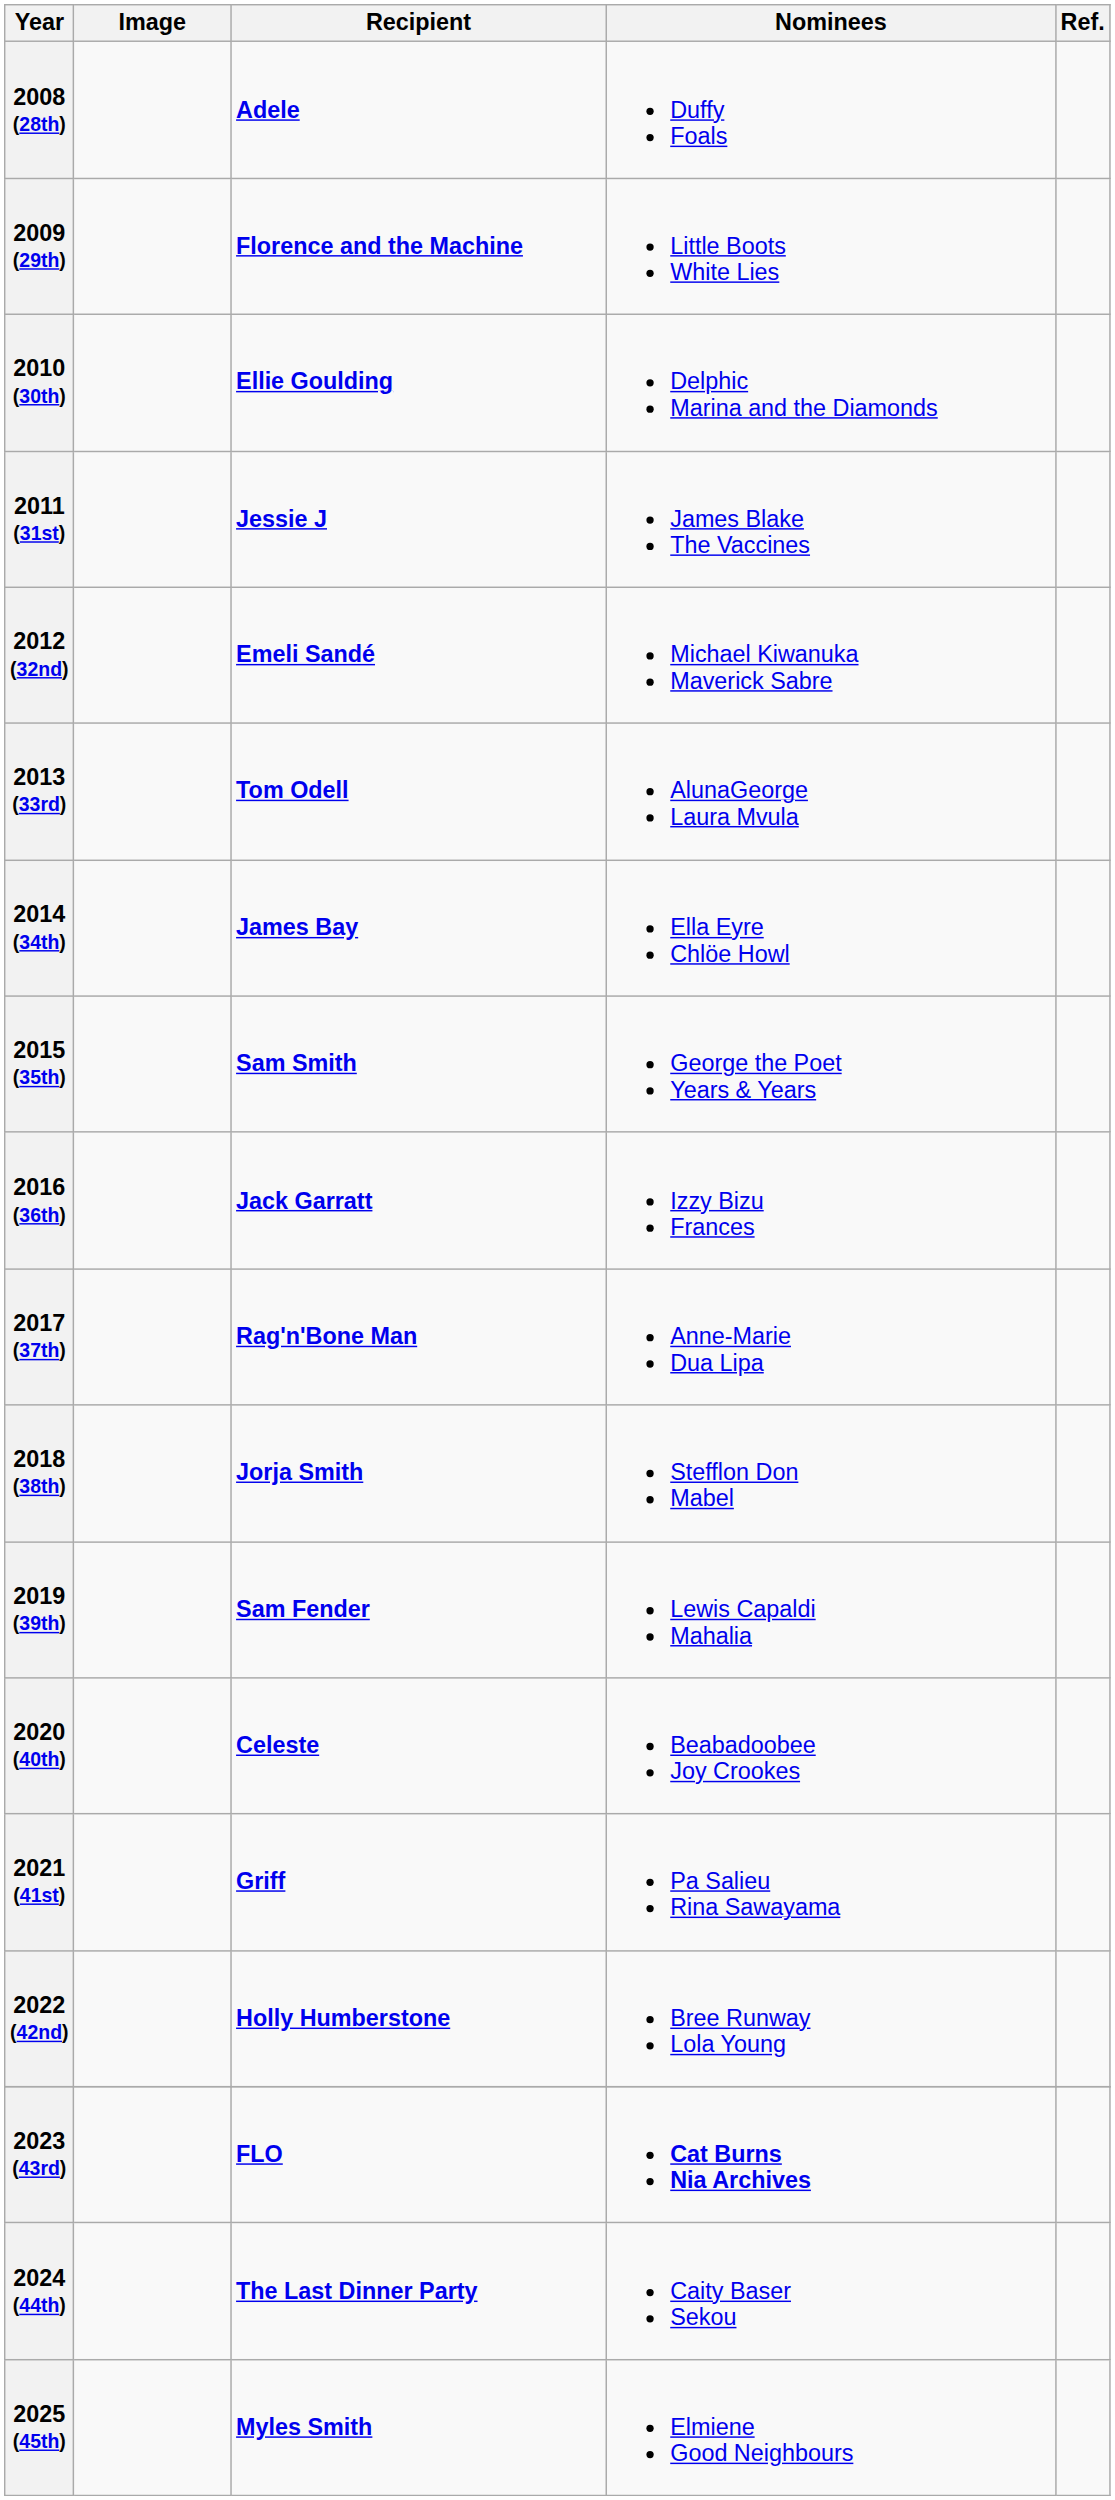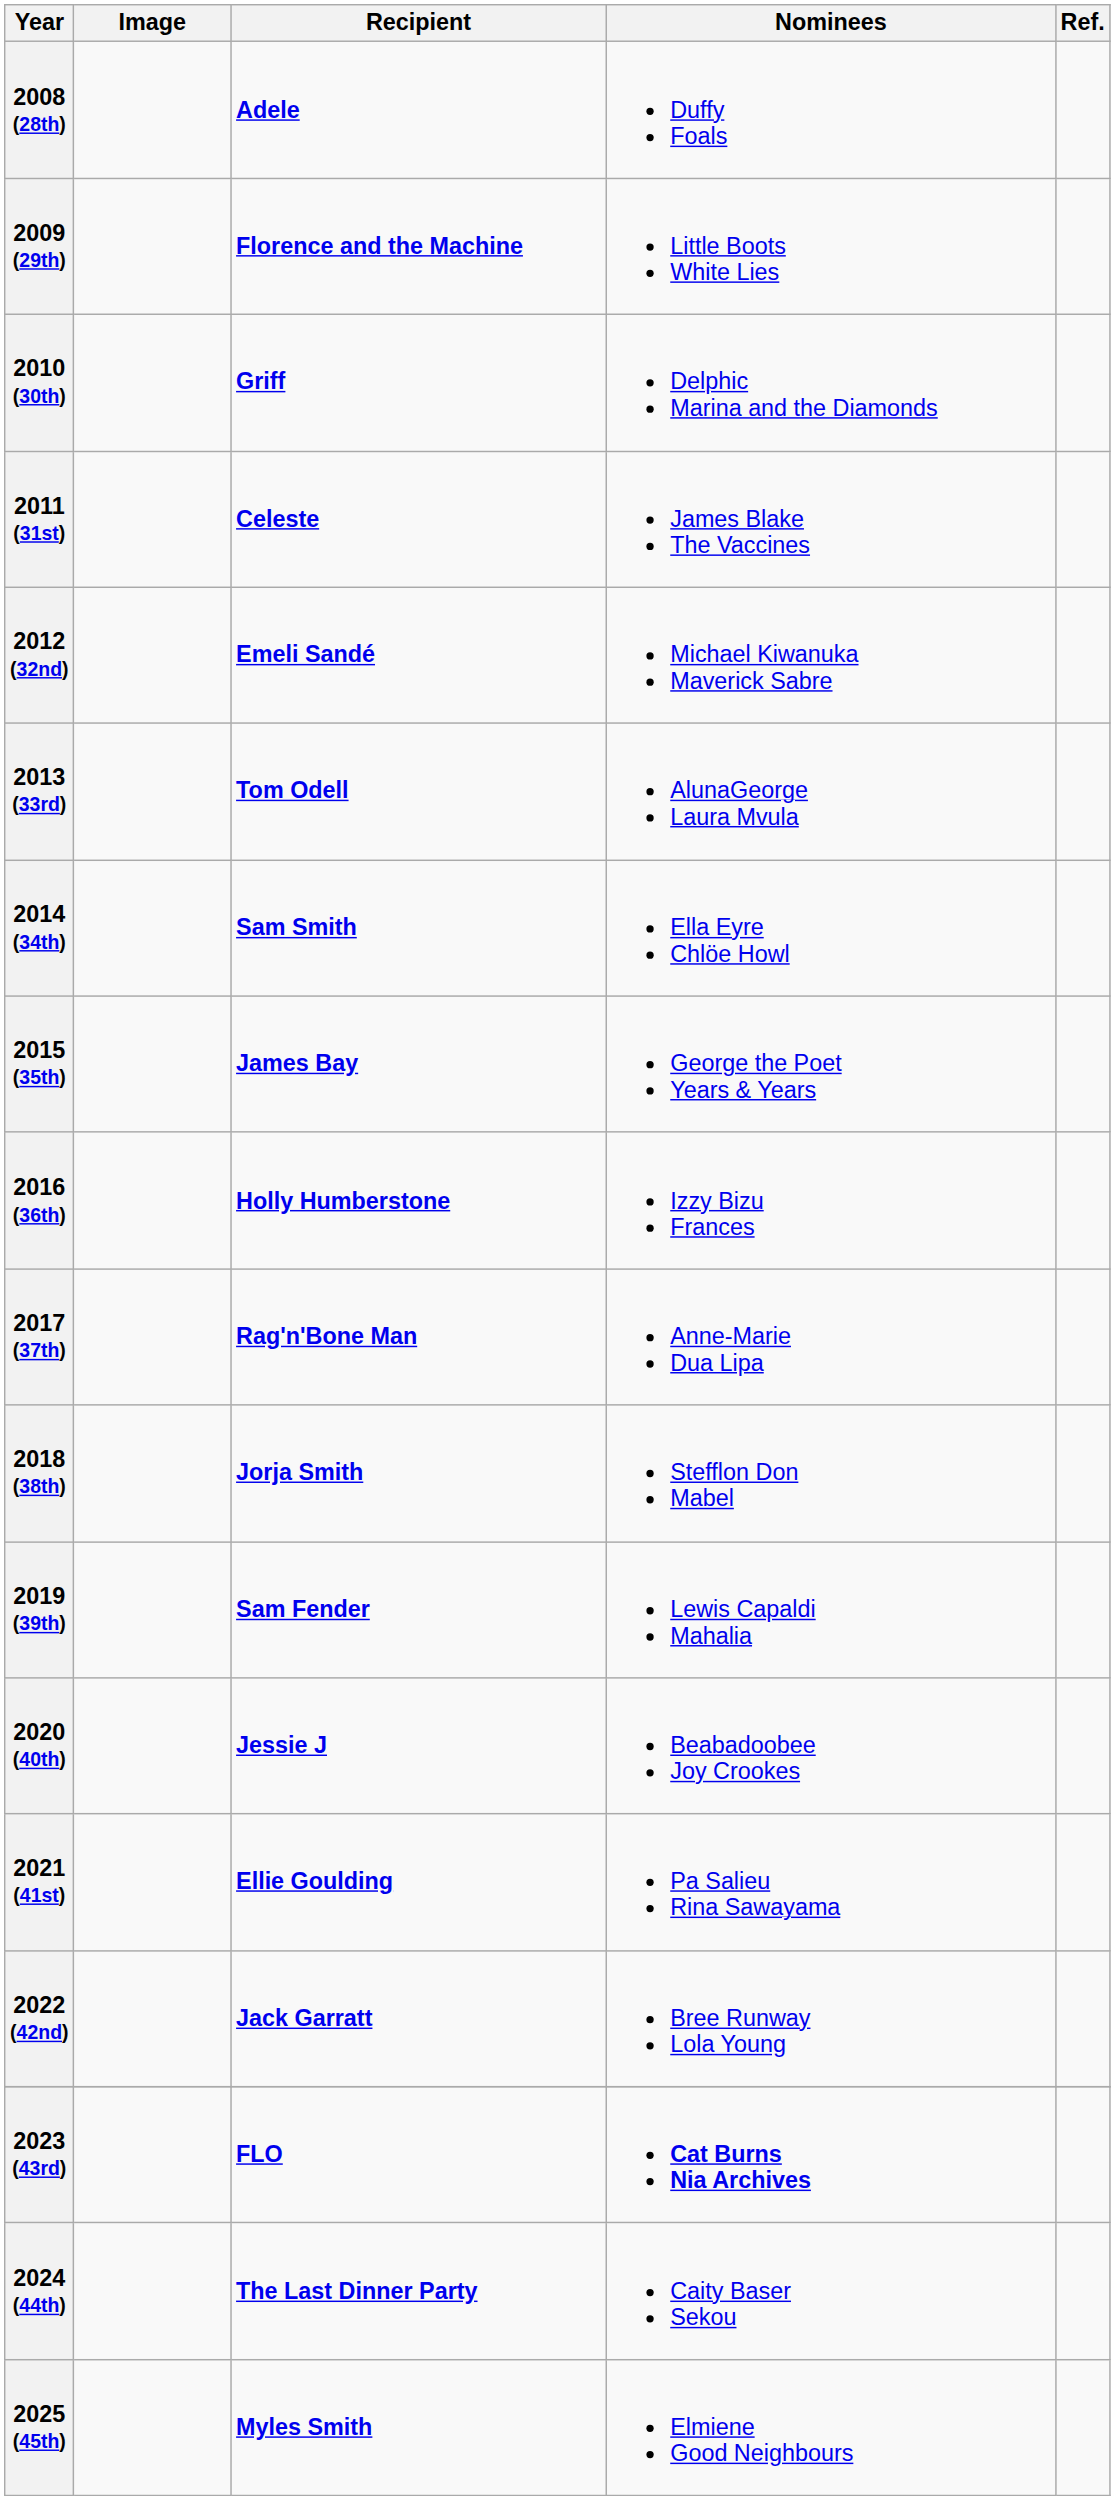 <table class="wikitable sortable plainrowheaders">
 <tr>
 <th>Year</th>
 <th width="100">Image</th>
 <th width="250">Recipient</th>
 <th width="300" class="unsortable">Nominees</th>
 <th class="unsortable">Ref.</th>
 </tr>
 <tr>
 <th scope="row">2008 <br><small>(<a href='#'>28th</a>)</small></th>
 <td></td>
 <td><strong><a href='#'>Adele</a></strong></td>
 <td><br><ul><li><a href='#'>Duffy</a></li><li><a href='#'>Foals</a></li></ul></td>
 <td align="center"></td>
 </tr>
 <tr>
 <th scope="row">2009 <br><small>(<a href='#'>29th</a>)</small></th>
 <td></td>
 <td><strong><a href='#'>Florence and the Machine</a></strong></td>
 <td><br><ul><li><a href='#'>Little Boots</a></li><li><a href='#'>White Lies</a></li></ul></td>
 <td align="center"></td>
 </tr>
 <tr>
 <th scope="row">2010 <br><small>(<a href='#'>30th</a>)</small></th>
 <td></td>
-<td><strong><a href='#'>Ellie Goulding</a></strong></td>
+<td><strong><a href='#'>Griff</a></strong></td>
 <td><br><ul><li><a href='#'>Delphic</a></li><li><a href='#'>Marina and the Diamonds</a></li></ul></td>
 <td align="center"></td>
 </tr>
 <tr>
 <th scope="row">2011 <br><small>(<a href='#'>31st</a>)</small></th>
 <td></td>
-<td><strong><a href='#'>Jessie J</a></strong></td>
+<td><strong><a href='#'>Celeste</a></strong></td>
 <td><br><ul><li><a href='#'>James Blake</a></li><li><a href='#'>The Vaccines</a></li></ul></td>
 <td align="center"></td>
 </tr>
 <tr>
 <th scope="row">2012 <br><small>(<a href='#'>32nd</a>)</small></th>
 <td></td>
 <td><strong><a href='#'>Emeli Sandé</a></strong></td>
 <td><br><ul><li><a href='#'>Michael Kiwanuka</a></li><li><a href='#'>Maverick Sabre</a></li></ul></td>
 <td align="center"></td>
 </tr>
 <tr>
 <th scope="row">2013 <br><small>(<a href='#'>33rd</a>)</small></th>
 <td></td>
 <td><strong><a href='#'>Tom Odell</a></strong></td>
 <td><br><ul><li><a href='#'>AlunaGeorge</a></li><li><a href='#'>Laura Mvula</a></li></ul></td>
 <td align="center"></td>
 </tr>
 <tr>
 <th scope="row">2014 <br><small>(<a href='#'>34th</a>)</small></th>
 <td></td>
-<td><strong><a href='#'>James Bay</a></strong></td>
+<td><strong><a href='#'>Sam Smith</a></strong></td>
 <td><br><ul><li><a href='#'>Ella Eyre</a></li><li><a href='#'>Chlöe Howl</a></li></ul></td>
 <td align="center"></td>
 </tr>
 <tr>
 <th scope="row">2015 <br><small>(<a href='#'>35th</a>)</small></th>
 <td></td>
-<td><strong><a href='#'>Sam Smith</a></strong></td>
+<td><strong><a href='#'>James Bay</a></strong></td>
 <td><br><ul><li><a href='#'>George the Poet</a></li><li><a href='#'>Years & Years</a></li></ul></td>
 <td align="center"></td>
 </tr>
 <tr>
 <th scope="row">2016 <br><small>(<a href='#'>36th</a>)</small></th>
 <td></td>
-<td><strong><a href='#'>Jack Garratt</a></strong></td>
+<td><strong><a href='#'>Holly Humberstone</a></strong></td>
 <td><br><ul><li><a href='#'>Izzy Bizu</a></li><li><a href='#'>Frances</a></li></ul></td>
 <td align="center"></td>
 </tr>
 <tr>
 <th scope="row">2017 <br><small>(<a href='#'>37th</a>)</small></th>
 <td></td>
 <td><strong><a href='#'>Rag'n'Bone Man</a></strong></td>
 <td><br><ul><li><a href='#'>Anne-Marie</a></li><li><a href='#'>Dua Lipa</a></li></ul></td>
 <td align="center"></td>
 </tr>
 <tr>
 <th scope="row">2018 <br><small>(<a href='#'>38th</a>)</small></th>
 <td></td>
 <td><strong><a href='#'>Jorja Smith</a></strong></td>
 <td><br><ul><li><a href='#'>Stefflon Don</a></li><li><a href='#'>Mabel</a></li></ul></td>
 <td align="center"></td>
 </tr>
 <tr>
 <th scope="row">2019 <br><small>(<a href='#'>39th</a>)</small></th>
 <td></td>
 <td><strong><a href='#'>Sam Fender</a></strong></td>
 <td><br><ul><li><a href='#'>Lewis Capaldi</a></li><li><a href='#'>Mahalia</a></li></ul></td>
 <td align="center"></td>
 </tr>
 <tr>
 <th scope="row">2020 <br><small>(<a href='#'>40th</a>)</small></th>
 <td></td>
-<td><strong><a href='#'>Celeste</a></strong></td>
+<td><strong><a href='#'>Jessie J</a></strong></td>
 <td><br><ul><li><a href='#'>Beabadoobee</a></li><li><a href='#'>Joy Crookes</a></li></ul></td>
 <td align="center"></td>
 </tr>
 <tr>
 <th scope="row">2021 <br><small>(<a href='#'>41st</a>)</small></th>
 <td></td>
-<td><strong><a href='#'>Griff</a></strong></td>
+<td><strong><a href='#'>Ellie Goulding</a></strong></td>
 <td><br><ul><li><a href='#'>Pa Salieu</a></li><li><a href='#'>Rina Sawayama</a></li></ul></td>
 <td align="center"></td>
 </tr>
 <tr>
 <th scope="row">2022 <br><small>(<a href='#'>42nd</a>)</small></th>
 <td></td>
-<td><strong><a href='#'>Holly Humberstone</a></strong></td>
+<td><strong><a href='#'>Jack Garratt</a></strong></td>
 <td><br><ul><li><a href='#'>Bree Runway</a></li><li><a href='#'>Lola Young</a></li></ul></td>
 <td align="center"></td>
 </tr>
 <tr>
 </tr>
 <tr>
 <th scope="row">2023 <br><small>(<a href='#'>43rd</a>)</small></th>
 <td></td>
 <td><strong><a href='#'>FLO</a></strong></td>
 <td><strong><br><ul><li><a href='#'>Cat Burns</a></li><li><a href='#'>Nia Archives</a></li></ul></strong></td>
 <td align="center"></td>
 </tr>
 <tr>
 <th scope="row">2024 <br><small>(<a href='#'>44th</a>)</small></th>
 <td></td>
 <td><strong><a href='#'>The Last Dinner Party</a></strong></td>
 <td><br><ul><li><a href='#'>Caity Baser</a></li><li><a href='#'>Sekou</a></li></ul></td>
 <td align="center"></td>
 </tr>
 <tr>
 <th scope="row">2025 <br><small>(<a href='#'>45th</a>)</small></th>
 <td></td>
 <td><strong><a href='#'>Myles Smith</a></strong></td>
 <td><br><ul><li><a href='#'>Elmiene</a></li><li><a href='#'>Good Neighbours</a></li></ul></td>
 <td align="center"></td>
 </tr>
 </table>
